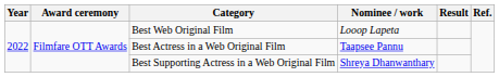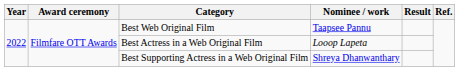 <table class="wikitable">
 <tr>
 <th>Year</th>
 <th>Award ceremony</th>
 <th>Category</th>
 <th>Nominee / work</th>
 <th>Result</th>
 <th>Ref.</th>
 </tr>
 <tr>
 <td rowspan="3"><a href='#'>2022</a></td>
 <td rowspan="3"><a href='#'>Filmfare OTT Awards</a></td>
 <td>Best Web Original Film</td>
-<td><em>Looop Lapeta</em></td>
+<td><a href='#'>Taapsee Pannu</a></td>
 <td></td>
 <td rowspan="3"></td>
 </tr>
 <tr>
 <td>Best Actress in a Web Original Film</td>
-<td><a href='#'>Taapsee Pannu</a></td>
+<td><em>Looop Lapeta</em></td>
 <td></td>
 </tr>
 <tr>
 <td>Best Supporting Actress in a Web Original Film</td>
 <td><a href='#'>Shreya Dhanwanthary</a></td>
 <td></td>
 </tr>
 </table>
